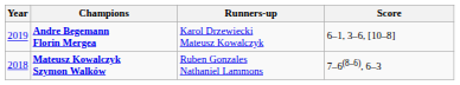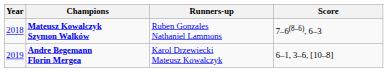 <table class="wikitable" style="font-size:90%">
 <tr>
 <th>Year</th>
 <th width="200">Champions</th>
 <th width="200">Runners-up</th>
 <th width="175">Score</th>
 </tr>
 <tr>
+<td><a href='#'>2018</a></td>
+<td> <strong><a href='#'>Mateusz Kowalczyk</a></strong><br> <strong><a href='#'>Szymon Walków</a></strong></td>
+<td> <a href='#'>Ruben Gonzales</a><br> <a href='#'>Nathaniel Lammons</a></td>
+<td>7–6<sup>(8–6)</sup>, 6–3</td>
+</tr>
+<tr>
 <td><a href='#'>2019</a></td>
 <td> <strong><a href='#'>Andre Begemann</a></strong><br> <strong><a href='#'>Florin Mergea</a></strong></td>
 <td> <a href='#'>Karol Drzewiecki</a><br> <a href='#'>Mateusz Kowalczyk</a></td>
 <td>6–1, 3–6, [10–8]</td>
 </tr>
-<tr>
-<td><a href='#'>2018</a></td>
-<td> <strong><a href='#'>Mateusz Kowalczyk</a></strong><br> <strong><a href='#'>Szymon Walków</a></strong></td>
-<td> <a href='#'>Ruben Gonzales</a><br> <a href='#'>Nathaniel Lammons</a></td>
-<td>7–6<sup>(8–6)</sup>, 6–3</td>
-</tr>
 </table>
